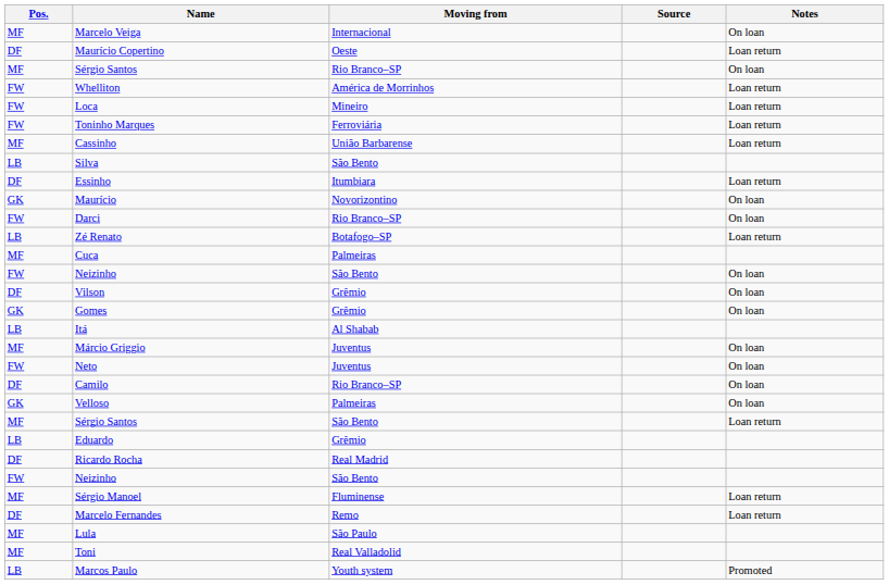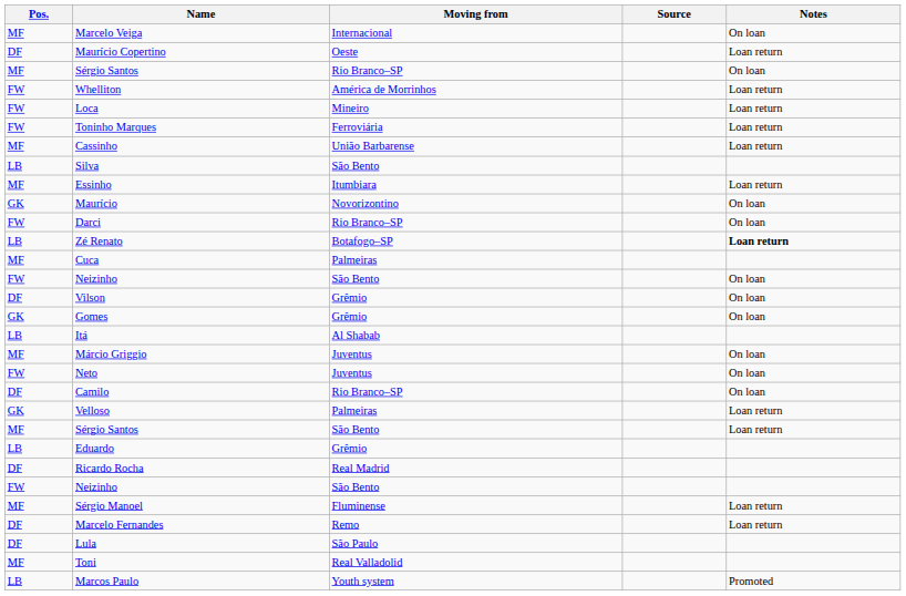 <table class="wikitable sortable" style="width:60%; text-align:center; font-size:95%; text-align:left;">
 <tr>
 <th><a href='#'>Pos.</a></th>
 <th>Name</th>
 <th>Moving from</th>
 <th>Source</th>
 <th>Notes</th>
 </tr>
 <tr>
 <td><a href='#'>MF</a></td>
 <td style="text-align:left;"> <a href='#'>Marcelo Veiga</a></td>
 <td style="text-align:left;"><a href='#'>Internacional</a></td>
 <td></td>
 <td>On loan</td>
 </tr>
 <tr>
 <td><a href='#'>DF</a></td>
 <td style="text-align:left;"> <a href='#'>Maurício Copertino</a></td>
 <td style="text-align:left;"><a href='#'>Oeste</a></td>
 <td></td>
 <td>Loan return</td>
 </tr>
 <tr>
 <td><a href='#'>MF</a></td>
 <td style="text-align:left;"> <a href='#'>Sérgio Santos</a></td>
 <td style="text-align:left;"><a href='#'>Rio Branco–SP</a></td>
 <td></td>
 <td>On loan</td>
 </tr>
 <tr>
 <td><a href='#'>FW</a></td>
 <td style="text-align:left;"> <a href='#'>Whelliton</a></td>
 <td style="text-align:left;"><a href='#'>América de Morrinhos</a></td>
 <td></td>
 <td>Loan return</td>
 </tr>
 <tr>
 <td><a href='#'>FW</a></td>
 <td style="text-align:left;"> <a href='#'>Loca</a></td>
 <td style="text-align:left;"><a href='#'>Mineiro</a></td>
 <td></td>
 <td>Loan return</td>
 </tr>
 <tr>
 <td><a href='#'>FW</a></td>
 <td style="text-align:left;"> <a href='#'>Toninho Marques</a></td>
 <td style="text-align:left;"><a href='#'>Ferroviária</a></td>
 <td></td>
 <td>Loan return</td>
 </tr>
 <tr>
 <td><a href='#'>MF</a></td>
 <td style="text-align:left;"> <a href='#'>Cassinho</a></td>
 <td style="text-align:left;"><a href='#'>União Barbarense</a></td>
 <td></td>
 <td>Loan return</td>
 </tr>
 <tr>
 <td><a href='#'>LB</a></td>
 <td style="text-align:left;"> <a href='#'>Silva</a></td>
 <td style="text-align:left;"><a href='#'>São Bento</a></td>
 <td></td>
 <td></td>
 </tr>
 <tr>
-<td><a href='#'>DF</a></td>
+<td><a href='#'>MF</a></td>
 <td style="text-align:left;"> <a href='#'>Essinho</a></td>
 <td style="text-align:left;"><a href='#'>Itumbiara</a></td>
 <td></td>
 <td>Loan return</td>
 </tr>
 <tr>
 <td><a href='#'>GK</a></td>
 <td style="text-align:left;"> <a href='#'>Maurício</a></td>
 <td style="text-align:left;"><a href='#'>Novorizontino</a></td>
 <td></td>
 <td>On loan</td>
 </tr>
 <tr>
 <td><a href='#'>FW</a></td>
 <td style="text-align:left;"> <a href='#'>Darci</a></td>
 <td style="text-align:left;"><a href='#'>Rio Branco–SP</a></td>
 <td></td>
 <td>On loan</td>
 </tr>
 <tr>
 <td><a href='#'>LB</a></td>
 <td style="text-align:left;"> <a href='#'>Zé Renato</a></td>
 <td style="text-align:left;"><a href='#'>Botafogo–SP</a></td>
 <td></td>
-<td>Loan return</td>
+<td><strong>Loan return</strong></td>
 </tr>
 <tr>
 <td><a href='#'>MF</a></td>
 <td style="text-align:left;"> <a href='#'>Cuca</a></td>
 <td style="text-align:left;"><a href='#'>Palmeiras</a></td>
 <td></td>
 <td></td>
 </tr>
 <tr>
 <td><a href='#'>FW</a></td>
 <td style="text-align:left;"> <a href='#'>Neizinho</a></td>
 <td style="text-align:left;"><a href='#'>São Bento</a></td>
 <td></td>
 <td>On loan</td>
 </tr>
 <tr>
 <td><a href='#'>DF</a></td>
 <td style="text-align:left;"> <a href='#'>Vilson</a></td>
 <td style="text-align:left;"><a href='#'>Grêmio</a></td>
 <td></td>
 <td>On loan</td>
 </tr>
 <tr>
 <td><a href='#'>GK</a></td>
 <td style="text-align:left;"> <a href='#'>Gomes</a></td>
 <td style="text-align:left;"><a href='#'>Grêmio</a></td>
 <td></td>
 <td>On loan</td>
 </tr>
 <tr>
 <td><a href='#'>LB</a></td>
 <td style="text-align:left;"> <a href='#'>Itá</a></td>
 <td style="text-align:left;"><a href='#'>Al Shabab</a> </td>
 <td></td>
 <td></td>
 </tr>
 <tr>
 <td><a href='#'>MF</a></td>
 <td style="text-align:left;"> <a href='#'>Márcio Griggio</a></td>
 <td style="text-align:left;"><a href='#'>Juventus</a></td>
 <td></td>
 <td>On loan</td>
 </tr>
 <tr>
 <td><a href='#'>FW</a></td>
 <td style="text-align:left;"> <a href='#'>Neto</a></td>
 <td style="text-align:left;"><a href='#'>Juventus</a></td>
 <td></td>
 <td>On loan</td>
 </tr>
 <tr>
 <td><a href='#'>DF</a></td>
 <td style="text-align:left;"> <a href='#'>Camilo</a></td>
 <td style="text-align:left;"><a href='#'>Rio Branco–SP</a></td>
 <td></td>
 <td>On loan</td>
 </tr>
 <tr>
 <td><a href='#'>GK</a></td>
 <td style="text-align:left;"> <a href='#'>Velloso</a></td>
 <td style="text-align:left;"><a href='#'>Palmeiras</a></td>
 <td></td>
-<td>On loan</td>
+<td>Loan return</td>
 </tr>
 <tr>
 <td><a href='#'>MF</a></td>
 <td style="text-align:left;"> <a href='#'>Sérgio Santos</a></td>
 <td style="text-align:left;"><a href='#'>São Bento</a></td>
 <td></td>
 <td>Loan return</td>
 </tr>
 <tr>
 <td><a href='#'>LB</a></td>
 <td style="text-align:left;"> <a href='#'>Eduardo</a></td>
 <td style="text-align:left;"><a href='#'>Grêmio</a></td>
 <td></td>
 <td></td>
 </tr>
 <tr>
 <td><a href='#'>DF</a></td>
 <td style="text-align:left;"> <a href='#'>Ricardo Rocha</a></td>
 <td style="text-align:left;"><a href='#'>Real Madrid</a> </td>
 <td></td>
 <td></td>
 </tr>
 <tr>
 <td><a href='#'>FW</a></td>
 <td style="text-align:left;"> <a href='#'>Neizinho</a></td>
 <td style="text-align:left;"><a href='#'>São Bento</a></td>
 <td></td>
 <td></td>
 </tr>
 <tr>
 <td><a href='#'>MF</a></td>
 <td style="text-align:left;"> <a href='#'>Sérgio Manoel</a></td>
 <td style="text-align:left;"><a href='#'>Fluminense</a></td>
 <td></td>
 <td>Loan return</td>
 </tr>
 <tr>
 <td><a href='#'>DF</a></td>
 <td style="text-align:left;"> <a href='#'>Marcelo Fernandes</a></td>
 <td style="text-align:left;"><a href='#'>Remo</a></td>
 <td></td>
 <td>Loan return</td>
 </tr>
 <tr>
-<td><a href='#'>MF</a></td>
+<td><a href='#'>DF</a></td>
 <td style="text-align:left;"> <a href='#'>Lula</a></td>
 <td style="text-align:left;"><a href='#'>São Paulo</a></td>
 <td></td>
 <td></td>
 </tr>
 <tr>
 <td><a href='#'>MF</a></td>
 <td style="text-align:left;"> <a href='#'>Toni</a></td>
 <td style="text-align:left;"><a href='#'>Real Valladolid</a> </td>
 <td></td>
 <td></td>
 </tr>
 <tr>
 <td><a href='#'>LB</a></td>
 <td style="text-align:left;"> <a href='#'>Marcos Paulo</a></td>
 <td style="text-align:left;"><a href='#'>Youth system</a></td>
 <td></td>
 <td>Promoted</td>
 </tr>
 </table>
